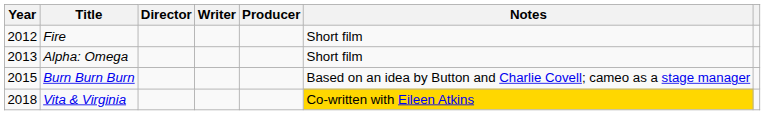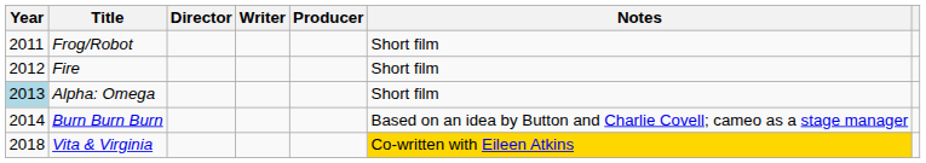 <table class="wikitable">
 <tr>
 <th>Year</th>
 <th>Title</th>
 <th>Director</th>
 <th>Writer</th>
 <th>Producer</th>
 <th class="unsortable">Notes</th>
 <th class="unsortable"></th>
 </tr>
 <tr>
+<td>2011</td>
+<td><em>Frog/Robot</em></td>
+<td></td>
+<td></td>
+<td></td>
+<td>Short film</td>
+<td style="text-align: center;"></td>
+</tr>
+<tr>
 <td>2012</td>
 <td><em>Fire</em></td>
 <td></td>
 <td></td>
 <td></td>
 <td>Short film</td>
 <td style="text-align: center;"></td>
 </tr>
 <tr>
-<td>2013</td>
+<td style="background: lightblue;">2013</td>
 <td><em>Alpha: Omega</em></td>
 <td></td>
 <td></td>
 <td></td>
 <td>Short film</td>
 <td style="text-align: center;"></td>
 </tr>
 <tr>
-<td>2015</td>
+<td>2014</td>
 <td><em><a href='#'>Burn Burn Burn</a></em></td>
 <td></td>
 <td></td>
 <td></td>
 <td>Based on an idea by Button and <a href='#'>Charlie Covell</a>; сameo as a <a href='#'>stage manager</a></td>
 <td style="text-align: center;"></td>
 </tr>
 <tr>
 <td>2018</td>
 <td><em><a href='#'>Vita & Virginia</a></em></td>
 <td></td>
 <td></td>
 <td></td>
 <td style="background: gold;">Co-written with <a href='#'>Eileen Atkins</a></td>
 <td style="text-align: center;"></td>
 </tr>
 </table>
